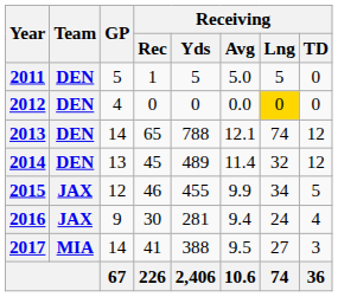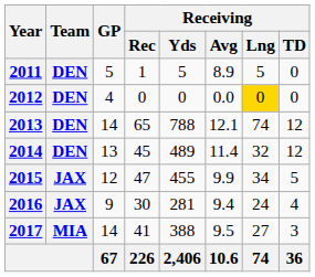 <table class="wikitable" style="text-align:center;">
 <tr>
 <th rowspan="2">Year</th>
 <th rowspan="2">Team</th>
 <th rowspan="2">GP</th>
 <th colspan="5">Receiving</th>
 </tr>
 <tr>
 <th>Rec</th>
 <th>Yds</th>
 <th>Avg</th>
 <th>Lng</th>
 <th>TD</th>
 </tr>
 <tr>
 <th><a href='#'>2011</a></th>
 <th><a href='#'>DEN</a></th>
 <td>5</td>
 <td>1</td>
 <td>5</td>
-<td>5.0</td>
+<td>8.9</td>
 <td>5</td>
 <td>0</td>
 </tr>
 <tr>
 <th><a href='#'>2012</a></th>
 <th><a href='#'>DEN</a></th>
 <td>4</td>
 <td>0</td>
 <td>0</td>
 <td>0.0</td>
 <td style="background: gold;">0</td>
 <td>0</td>
 </tr>
 <tr>
 <th><a href='#'>2013</a></th>
 <th><a href='#'>DEN</a></th>
 <td>14</td>
 <td>65</td>
 <td>788</td>
 <td>12.1</td>
 <td>74</td>
 <td>12</td>
 </tr>
 <tr>
 <th><a href='#'>2014</a></th>
 <th><a href='#'>DEN</a></th>
 <td>13</td>
 <td>45</td>
 <td>489</td>
 <td>11.4</td>
 <td>32</td>
 <td>12</td>
 </tr>
 <tr>
 <th><a href='#'>2015</a></th>
 <th><a href='#'>JAX</a></th>
 <td>12</td>
-<td>46</td>
+<td>47</td>
 <td>455</td>
 <td>9.9</td>
 <td>34</td>
 <td>5</td>
 </tr>
 <tr>
 <th><a href='#'>2016</a></th>
 <th><a href='#'>JAX</a></th>
 <td>9</td>
 <td>30</td>
 <td>281</td>
 <td>9.4</td>
 <td>24</td>
 <td>4</td>
 </tr>
 <tr>
 <th><a href='#'>2017</a></th>
 <th><a href='#'>MIA</a></th>
 <td>14</td>
 <td>41</td>
 <td>388</td>
 <td>9.5</td>
 <td>27</td>
 <td>3</td>
 </tr>
 <tr>
 <th colspan="2"></th>
 <th>67</th>
 <th>226</th>
 <th>2,406</th>
 <th>10.6</th>
 <th>74</th>
 <th>36</th>
 </tr>
 </table>
